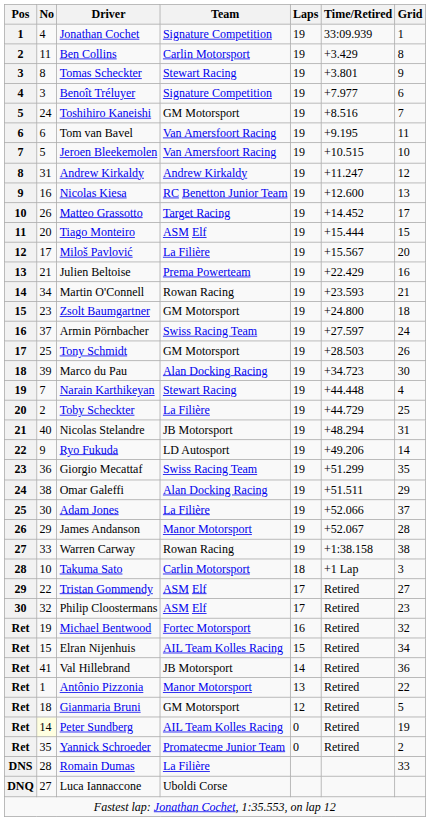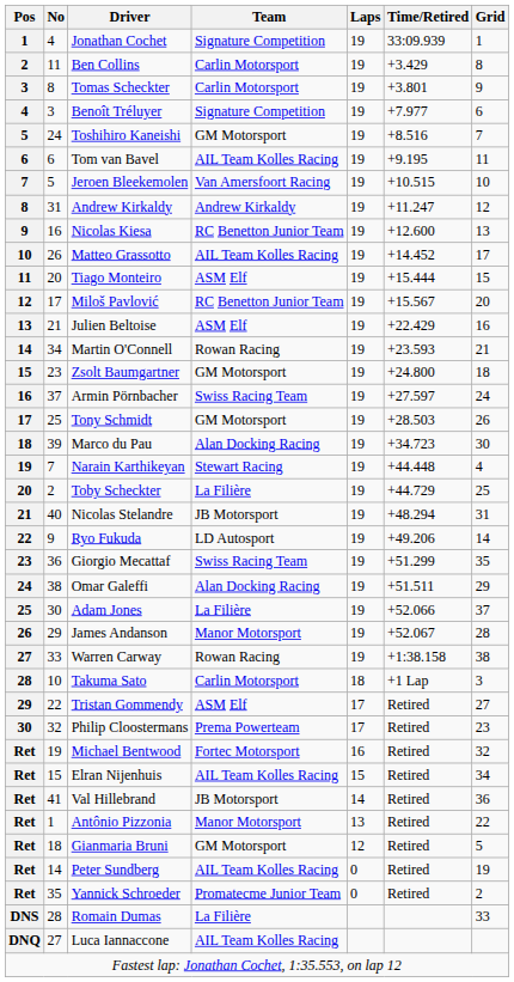 <table class="wikitable" style="font-size: 95%;">
 <tr>
 <th>Pos</th>
 <th>No</th>
 <th>Driver</th>
 <th>Team</th>
 <th>Laps</th>
 <th>Time/Retired</th>
 <th>Grid</th>
 </tr>
 <tr>
 <th>1</th>
 <td>4</td>
 <td> <a href='#'>Jonathan Cochet</a></td>
 <td><a href='#'>Signature Competition</a></td>
 <td>19</td>
 <td>33:09.939</td>
 <td>1</td>
 </tr>
 <tr>
 <th>2</th>
 <td>11</td>
 <td> <a href='#'>Ben Collins</a></td>
 <td><a href='#'>Carlin Motorsport</a></td>
 <td>19</td>
 <td>+3.429</td>
 <td>8</td>
 </tr>
 <tr>
 <th>3</th>
 <td>8</td>
 <td> <a href='#'>Tomas Scheckter</a></td>
-<td><a href='#'>Stewart Racing</a></td>
+<td><a href='#'>Carlin Motorsport</a></td>
 <td>19</td>
 <td>+3.801</td>
 <td>9</td>
 </tr>
 <tr>
 <th>4</th>
 <td>3</td>
 <td> <a href='#'>Benoît Tréluyer</a></td>
 <td><a href='#'>Signature Competition</a></td>
 <td>19</td>
 <td>+7.977</td>
 <td>6</td>
 </tr>
 <tr>
 <th>5</th>
 <td>24</td>
 <td> <a href='#'>Toshihiro Kaneishi</a></td>
 <td>GM Motorsport</td>
 <td>19</td>
 <td>+8.516</td>
 <td>7</td>
 </tr>
 <tr>
 <th>6</th>
 <td>6</td>
 <td> Tom van Bavel</td>
-<td><a href='#'>Van Amersfoort Racing</a></td>
+<td><a href='#'>AIL Team Kolles Racing</a></td>
 <td>19</td>
 <td>+9.195</td>
 <td>11</td>
 </tr>
 <tr>
 <th>7</th>
 <td>5</td>
 <td> <a href='#'>Jeroen Bleekemolen</a></td>
 <td><a href='#'>Van Amersfoort Racing</a></td>
 <td>19</td>
 <td>+10.515</td>
 <td>10</td>
 </tr>
 <tr>
 <th>8</th>
 <td>31</td>
 <td> <a href='#'>Andrew Kirkaldy</a></td>
 <td><a href='#'>Andrew Kirkaldy</a></td>
 <td>19</td>
 <td>+11.247</td>
 <td>12</td>
 </tr>
 <tr>
 <th>9</th>
 <td>16</td>
 <td> <a href='#'>Nicolas Kiesa</a></td>
 <td><a href='#'>RC</a> <a href='#'>Benetton Junior Team</a></td>
 <td>19</td>
 <td>+12.600</td>
 <td>13</td>
 </tr>
 <tr>
 <th>10</th>
 <td>26</td>
 <td> <a href='#'>Matteo Grassotto</a></td>
-<td><a href='#'>Target Racing</a></td>
+<td><a href='#'>AIL Team Kolles Racing</a></td>
 <td>19</td>
 <td>+14.452</td>
 <td>17</td>
 </tr>
 <tr>
 <th>11</th>
 <td>20</td>
 <td> <a href='#'>Tiago Monteiro</a></td>
 <td><a href='#'>ASM</a> <a href='#'>Elf</a></td>
 <td>19</td>
 <td>+15.444</td>
 <td>15</td>
 </tr>
 <tr>
 <th>12</th>
 <td>17</td>
 <td> <a href='#'>Miloš Pavlović</a></td>
-<td><a href='#'>La Filière</a></td>
+<td><a href='#'>RC</a> <a href='#'>Benetton Junior Team</a></td>
 <td>19</td>
 <td>+15.567</td>
 <td>20</td>
 </tr>
 <tr>
 <th>13</th>
 <td>21</td>
 <td> Julien Beltoise</td>
-<td><a href='#'>Prema Powerteam</a></td>
+<td><a href='#'>ASM</a> <a href='#'>Elf</a></td>
 <td>19</td>
 <td>+22.429</td>
 <td>16</td>
 </tr>
 <tr>
 <th>14</th>
 <td>34</td>
 <td> Martin O'Connell</td>
 <td>Rowan Racing</td>
 <td>19</td>
 <td>+23.593</td>
 <td>21</td>
 </tr>
 <tr>
 <th>15</th>
 <td>23</td>
 <td> <a href='#'>Zsolt Baumgartner</a></td>
 <td>GM Motorsport</td>
 <td>19</td>
 <td>+24.800</td>
 <td>18</td>
 </tr>
 <tr>
 <th>16</th>
 <td>37</td>
 <td> Armin Pörnbacher</td>
 <td><a href='#'>Swiss Racing Team</a></td>
 <td>19</td>
 <td>+27.597</td>
 <td>24</td>
 </tr>
 <tr>
 <th>17</th>
 <td>25</td>
 <td> <a href='#'>Tony Schmidt</a></td>
 <td>GM Motorsport</td>
 <td>19</td>
 <td>+28.503</td>
 <td>26</td>
 </tr>
 <tr>
 <th>18</th>
 <td>39</td>
 <td> Marco du Pau</td>
 <td><a href='#'>Alan Docking Racing</a></td>
 <td>19</td>
 <td>+34.723</td>
 <td>30</td>
 </tr>
 <tr>
 <th>19</th>
 <td>7</td>
 <td> <a href='#'>Narain Karthikeyan</a></td>
 <td><a href='#'>Stewart Racing</a></td>
 <td>19</td>
 <td>+44.448</td>
 <td>4</td>
 </tr>
 <tr>
 <th>20</th>
 <td>2</td>
 <td> <a href='#'>Toby Scheckter</a></td>
 <td><a href='#'>La Filière</a></td>
 <td>19</td>
 <td>+44.729</td>
 <td>25</td>
 </tr>
 <tr>
 <th>21</th>
 <td>40</td>
 <td> Nicolas Stelandre</td>
 <td>JB Motorsport</td>
 <td>19</td>
 <td>+48.294</td>
 <td>31</td>
 </tr>
 <tr>
 <th>22</th>
 <td>9</td>
 <td> <a href='#'>Ryo Fukuda</a></td>
 <td>LD Autosport</td>
 <td>19</td>
 <td>+49.206</td>
 <td>14</td>
 </tr>
 <tr>
 <th>23</th>
 <td>36</td>
 <td> Giorgio Mecattaf</td>
 <td><a href='#'>Swiss Racing Team</a></td>
 <td>19</td>
 <td>+51.299</td>
 <td>35</td>
 </tr>
 <tr>
 <th>24</th>
 <td>38</td>
 <td> Omar Galeffi</td>
 <td><a href='#'>Alan Docking Racing</a></td>
 <td>19</td>
 <td>+51.511</td>
 <td>29</td>
 </tr>
 <tr>
 <th>25</th>
 <td>30</td>
 <td> <a href='#'>Adam Jones</a></td>
 <td><a href='#'>La Filière</a></td>
 <td>19</td>
 <td>+52.066</td>
 <td>37</td>
 </tr>
 <tr>
 <th>26</th>
 <td>29</td>
 <td> James Andanson</td>
 <td><a href='#'>Manor Motorsport</a></td>
 <td>19</td>
 <td>+52.067</td>
 <td>28</td>
 </tr>
 <tr>
 <th>27</th>
 <td>33</td>
 <td> Warren Carway</td>
 <td>Rowan Racing</td>
 <td>19</td>
 <td>+1:38.158</td>
 <td>38</td>
 </tr>
 <tr>
 <th>28</th>
 <td>10</td>
 <td> <a href='#'>Takuma Sato</a></td>
 <td><a href='#'>Carlin Motorsport</a></td>
 <td>18</td>
 <td>+1 Lap</td>
 <td>3</td>
 </tr>
 <tr>
 <th>29</th>
 <td>22</td>
 <td> <a href='#'>Tristan Gommendy</a></td>
 <td><a href='#'>ASM</a> <a href='#'>Elf</a></td>
 <td>17</td>
 <td>Retired</td>
 <td>27</td>
 </tr>
 <tr>
 <th>30</th>
 <td>32</td>
 <td> Philip Cloostermans</td>
-<td><a href='#'>ASM</a> <a href='#'>Elf</a></td>
+<td><a href='#'>Prema Powerteam</a></td>
 <td>17</td>
 <td>Retired</td>
 <td>23</td>
 </tr>
 <tr>
 <th>Ret</th>
 <td>19</td>
 <td> <a href='#'>Michael Bentwood</a></td>
 <td><a href='#'>Fortec Motorsport</a></td>
 <td>16</td>
 <td>Retired</td>
 <td>32</td>
 </tr>
 <tr>
 <th>Ret</th>
 <td>15</td>
 <td> Elran Nijenhuis</td>
 <td><a href='#'>AIL Team Kolles Racing</a></td>
 <td>15</td>
 <td>Retired</td>
 <td>34</td>
 </tr>
 <tr>
 <th>Ret</th>
 <td>41</td>
 <td> Val Hillebrand</td>
 <td>JB Motorsport</td>
 <td>14</td>
 <td>Retired</td>
 <td>36</td>
 </tr>
 <tr>
 <th>Ret</th>
 <td>1</td>
 <td> <a href='#'>Antônio Pizzonia</a></td>
 <td><a href='#'>Manor Motorsport</a></td>
 <td>13</td>
 <td>Retired</td>
 <td>22</td>
 </tr>
 <tr>
 <th>Ret</th>
 <td>18</td>
 <td> <a href='#'>Gianmaria Bruni</a></td>
 <td>GM Motorsport</td>
 <td>12</td>
 <td>Retired</td>
 <td>5</td>
 </tr>
 <tr>
 <th>Ret</th>
-<td style="background: lightyellow;">14</td>
+<td>14</td>
 <td> <a href='#'>Peter Sundberg</a></td>
 <td><a href='#'>AIL Team Kolles Racing</a></td>
 <td>0</td>
 <td>Retired</td>
 <td>19</td>
 </tr>
 <tr>
 <th>Ret</th>
 <td>35</td>
 <td> <a href='#'>Yannick Schroeder</a></td>
 <td><a href='#'>Promatecme Junior Team</a></td>
 <td>0</td>
 <td>Retired</td>
 <td>2</td>
 </tr>
 <tr>
 <th>DNS</th>
 <td>28</td>
 <td> <a href='#'>Romain Dumas</a></td>
 <td><a href='#'>La Filière</a></td>
 <td></td>
 <td></td>
 <td>33</td>
 </tr>
 <tr>
 <th>DNQ</th>
 <td>27</td>
 <td> Luca Iannaccone</td>
-<td>Uboldi Corse</td>
+<td><a href='#'>AIL Team Kolles Racing</a></td>
 <td></td>
 <td></td>
 <td></td>
 </tr>
 <tr>
 <td colspan=7 align=center><em>Fastest lap: <a href='#'>Jonathan Cochet</a>, 1:35.553,  on lap 12</em></td>
 </tr>
 </table>
